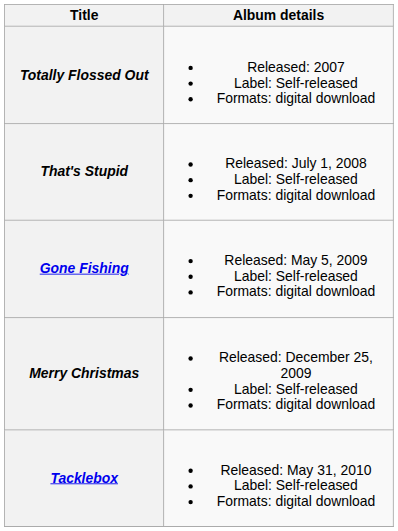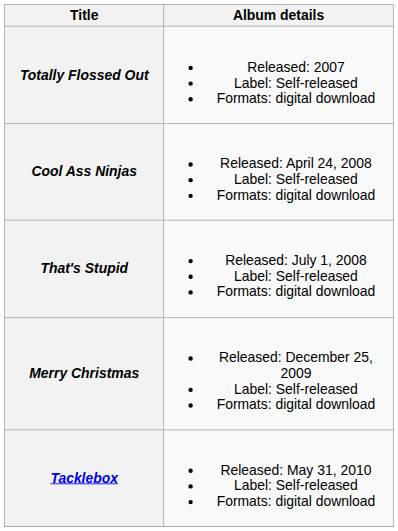 <table class="wikitable plainrowheaders" style="text-align:center;">
 <tr>
 <th scope="col" style="width:11em;">Title</th>
 <th scope="col" style="width:16em;">Album details</th>
 </tr>
 <tr>
 <th scope="row"><em>Totally Flossed Out</em></th>
 <td><br><ul><li>Released: 2007</li><li>Label: Self-released</li><li>Formats: digital download</li></ul></td>
 </tr>
 <tr>
+<th scope="row"><em>Cool Ass Ninjas</em></th>
+<td><br><ul><li>Released: April 24, 2008</li><li>Label: Self-released</li><li>Formats: digital download</li></ul></td>
+</tr>
+<tr>
 <th scope="row"><em>That's Stupid</em></th>
 <td><br><ul><li>Released: July 1, 2008</li><li>Label: Self-released</li><li>Formats: digital download</li></ul></td>
-</tr>
-<tr>
-<th scope="row"><em><a href='#'>Gone Fishing</a></em></th>
-<td><br><ul><li>Released: May 5, 2009</li><li>Label: Self-released</li><li>Formats: digital download</li></ul></td>
 </tr>
 <tr>
 <th scope="row"><em>Merry Christmas</em></th>
 <td><br><ul><li>Released: December 25, 2009</li><li>Label: Self-released</li><li>Formats: digital download</li></ul></td>
 </tr>
 <tr>
 <th scope="row"><em><a href='#'>Tacklebox</a></em></th>
 <td><br><ul><li>Released: May 31, 2010</li><li>Label: Self-released</li><li>Formats: digital download</li></ul></td>
 </tr>
 <tr>
 </tr>
 </table>
